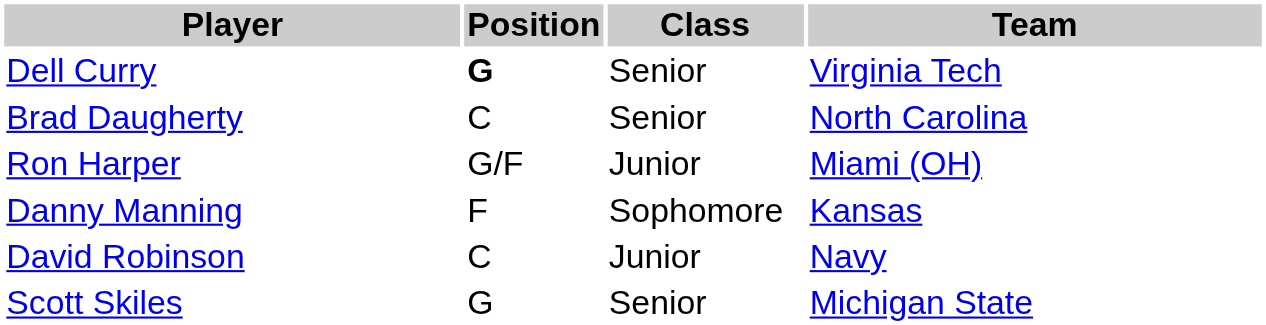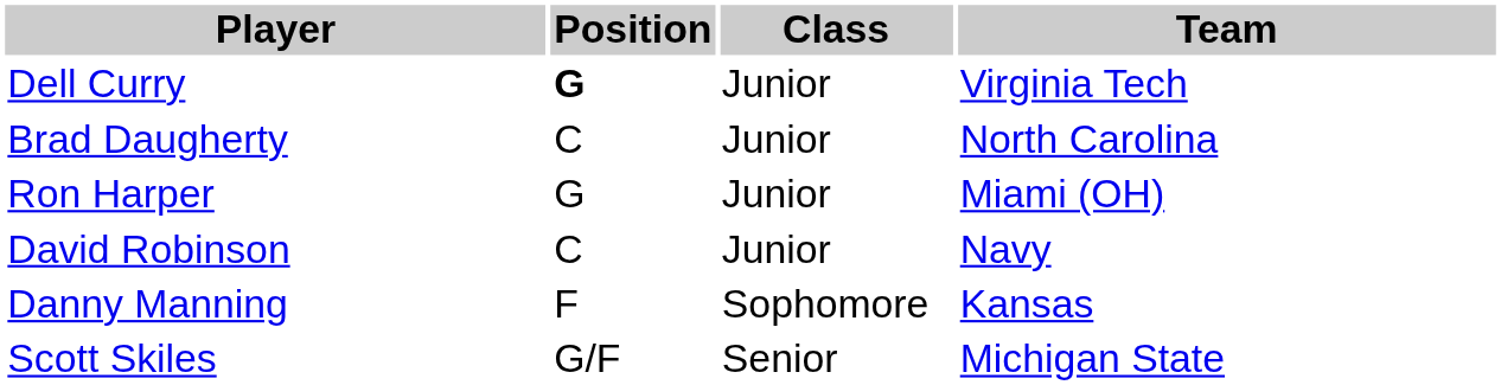 <table style="width:600px" "border:'1' 'solid' 'gray'">
 <tr>
 <th style="background:#CCCCCC;width:40%">Player</th>
 <th style="background:#CCCCCC;width:4%">Position</th>
 <th style="background:#CCCCCC;width:16%">Class</th>
 <th style="background:#CCCCCC;width:40%">Team</th>
 </tr>
 <tr>
 <td><a href='#'>Dell Curry</a></td>
 <td><strong>G</strong></td>
-<td>Senior</td>
+<td>Junior</td>
 <td><a href='#'>Virginia Tech</a></td>
 </tr>
 <tr>
 <td><a href='#'>Brad Daugherty</a></td>
 <td>C</td>
-<td>Senior</td>
+<td>Junior</td>
 <td><a href='#'>North Carolina</a></td>
 </tr>
 <tr>
 <td><a href='#'>Ron Harper</a></td>
-<td>G/F</td>
+<td>G</td>
 <td>Junior</td>
 <td><a href='#'>Miami (OH)</a></td>
+</tr>
+<tr>
+<td><a href='#'>David Robinson</a></td>
+<td>C</td>
+<td>Junior</td>
+<td><a href='#'>Navy</a></td>
 </tr>
 <tr>
 <td><a href='#'>Danny Manning</a></td>
 <td>F</td>
 <td>Sophomore</td>
 <td><a href='#'>Kansas</a></td>
 </tr>
 <tr>
-<td><a href='#'>David Robinson</a></td>
-<td>C</td>
-<td>Junior</td>
-<td><a href='#'>Navy</a></td>
-</tr>
-<tr>
 <td><a href='#'>Scott Skiles</a></td>
-<td>G</td>
+<td>G/F</td>
 <td>Senior</td>
 <td><a href='#'>Michigan State</a></td>
 </tr>
 </table>
